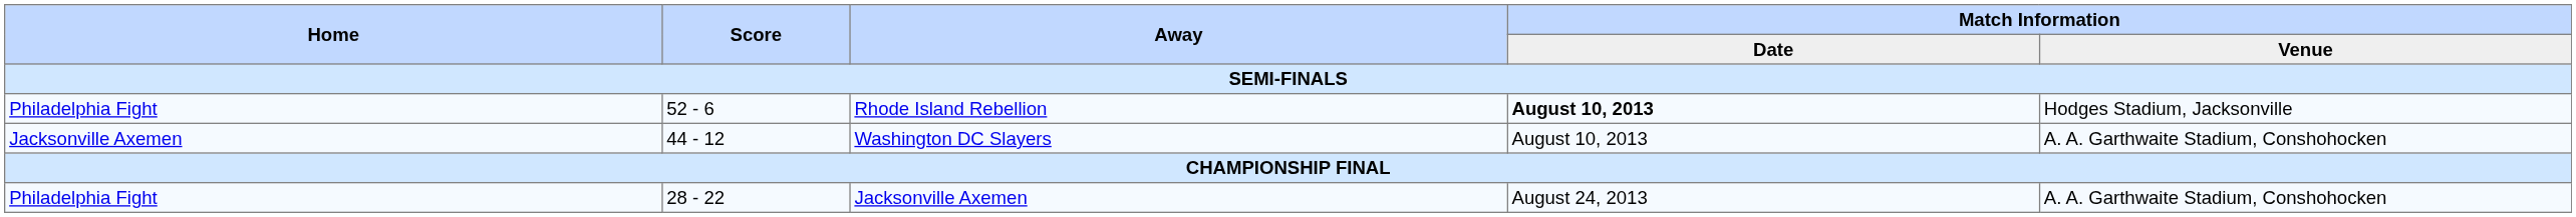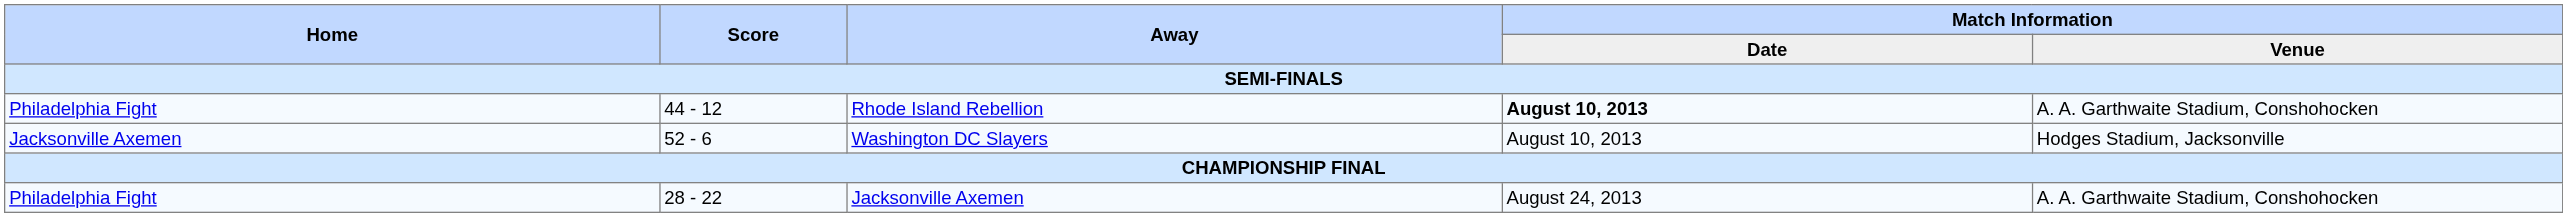 <table border="1" cellpadding="3" cellspacing="0" style="border-collapse:collapse; font-size:90%; text-align:center; width:100%;">
 <tr style="background:#c1d8ff;">
 <th rowspan="2" style="width:21%;">Home</th>
 <th rowspan="2" style="width:6%;">Score</th>
 <th rowspan="2" style="width:21%;">Away</th>
 <th colspan=6>Match Information</th>
 </tr>
 <tr style="background:#efefef;">
 <th width=17%>Date</th>
 <th width=17%>Venue</th>
 </tr>
 <tr style="background:#d0e7ff;">
 <td colspan=7><strong>SEMI-FINALS</strong></td>
 </tr>
 <tr style="text-align:left; background:#f5faff;">
 <td> <a href='#'>Philadelphia Fight</a></td>
-<td>52 - 6</td>
+<td>44 - 12</td>
 <td> <a href='#'>Rhode Island Rebellion</a></td>
 <td><strong>August 10, 2013</strong></td>
-<td>Hodges Stadium, Jacksonville</td>
+<td>A. A. Garthwaite Stadium, Conshohocken</td>
 </tr>
 <tr style="text-align:left; background:#f5faff;">
 <td> <a href='#'>Jacksonville Axemen</a></td>
-<td>44 - 12</td>
+<td>52 - 6</td>
 <td> <a href='#'>Washington DC Slayers</a></td>
 <td>August 10, 2013</td>
-<td>A. A. Garthwaite Stadium, Conshohocken</td>
+<td>Hodges Stadium, Jacksonville</td>
 </tr>
 <tr style="background:#d0e7ff;">
 <td colspan=7><strong>CHAMPIONSHIP FINAL</strong></td>
 </tr>
 <tr style="text-align:left; background:#f5faff;">
 <td> <a href='#'>Philadelphia Fight</a></td>
 <td>28 - 22</td>
 <td> <a href='#'>Jacksonville Axemen</a></td>
 <td>August 24, 2013</td>
 <td>A. A. Garthwaite Stadium, Conshohocken</td>
 </tr>
 </table>
